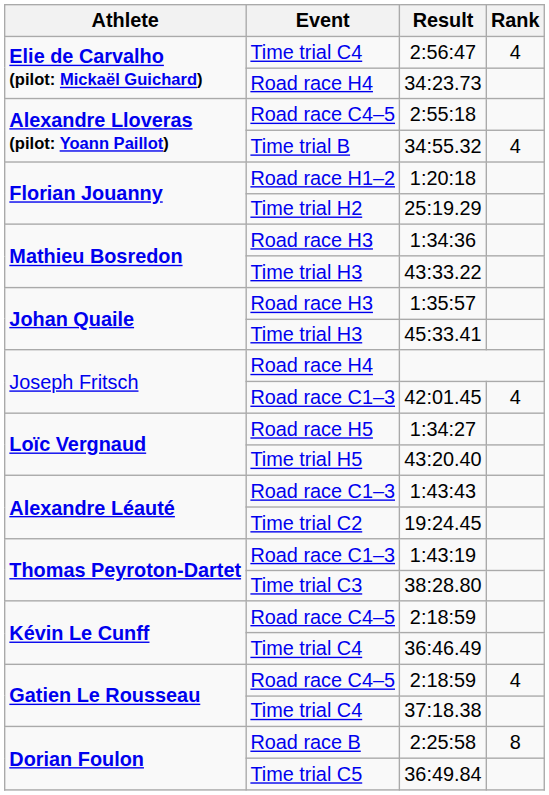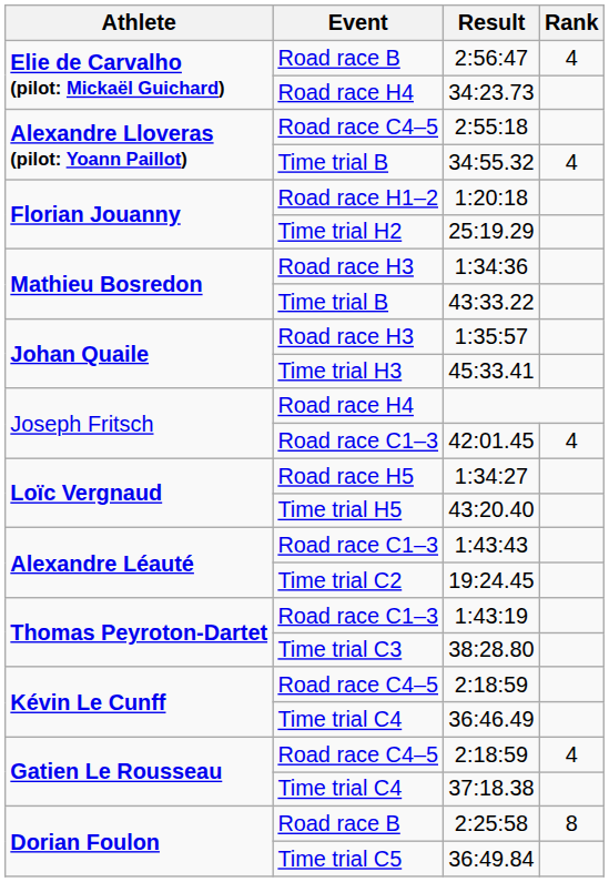 <table class=wikitable style="font-size:90%">
 <tr>
 <th>Athlete</th>
 <th>Event</th>
 <th>Result</th>
 <th>Rank</th>
 </tr>
 <tr align=center>
 <td align=left rowspan=2><strong><a href='#'>Elie de Carvalho</a><br><small>(pilot: <a href='#'>Mickaël Guichard</a>)</small></strong></td>
-<td align=left><a href='#'>Time trial C4</a></td>
+<td align=left><a href='#'>Road race B</a></td>
 <td>2:56:47</td>
 <td>4</td>
 </tr>
 <tr align=center>
 <td align=left><a href='#'>Road race H4</a></td>
 <td>34:23.73</td>
 <td></td>
 </tr>
 <tr align=center>
 <td align=left rowspan=2><strong><a href='#'>Alexandre Lloveras</a><br><small>(pilot: <a href='#'>Yoann Paillot</a>)</small></strong></td>
 <td align=left><a href='#'>Road race C4–5</a></td>
 <td>2:55:18</td>
 <td></td>
 </tr>
 <tr align=center>
 <td align=left><a href='#'>Time trial B</a></td>
 <td>34:55.32</td>
 <td>4</td>
 </tr>
 <tr align=center>
 <td align=left rowspan=2><strong><a href='#'>Florian Jouanny</a></strong></td>
 <td align=left><a href='#'>Road race H1–2</a></td>
 <td>1:20:18</td>
 <td></td>
 </tr>
 <tr align=center>
 <td align=left><a href='#'>Time trial H2</a></td>
 <td>25:19.29</td>
 <td></td>
 </tr>
 <tr align=center>
 <td align=left rowspan=2><strong><a href='#'>Mathieu Bosredon</a></strong></td>
 <td align=left><a href='#'>Road race H3</a></td>
 <td>1:34:36</td>
 <td></td>
 </tr>
 <tr align=center>
-<td align=left><a href='#'>Time trial H3</a></td>
+<td align=left><a href='#'>Time trial B</a></td>
 <td>43:33.22</td>
 <td></td>
 </tr>
 <tr align=center>
 <td align=left rowspan=2><strong><a href='#'>Johan Quaile</a></strong></td>
 <td align=left><a href='#'>Road race H3</a></td>
 <td>1:35:57</td>
 <td></td>
 </tr>
 <tr align=center>
 <td align=left><a href='#'>Time trial H3</a></td>
 <td>45:33.41</td>
 <td></td>
 </tr>
 <tr align=center>
 <td align=left rowspan=2><a href='#'>Joseph Fritsch</a></td>
 <td align=left><a href='#'>Road race H4</a></td>
 <td colspan=2></td>
 </tr>
 <tr align=center>
 <td align=left><a href='#'>Road race C1–3</a></td>
 <td>42:01.45</td>
 <td>4</td>
 </tr>
 <tr align=center>
 <td align=left rowspan=2><strong><a href='#'>Loïc Vergnaud</a></strong></td>
 <td align=left><a href='#'>Road race H5</a></td>
 <td>1:34:27</td>
 <td></td>
 </tr>
 <tr align=center>
 <td align=left><a href='#'>Time trial H5</a></td>
 <td>43:20.40</td>
 <td></td>
 </tr>
 <tr align=center>
 <td align=left rowspan=2><strong><a href='#'>Alexandre Léauté</a></strong></td>
 <td align=left><a href='#'>Road race C1–3</a></td>
 <td>1:43:43</td>
 <td></td>
 </tr>
 <tr align=center>
 <td align=left><a href='#'>Time trial C2</a></td>
 <td>19:24.45</td>
 <td></td>
 </tr>
 <tr align=center>
 <td align=left rowspan=2><strong><a href='#'>Thomas Peyroton-Dartet</a></strong></td>
 <td align=left><a href='#'>Road race C1–3</a></td>
 <td>1:43:19</td>
 <td></td>
 </tr>
 <tr align=center>
 <td align=left><a href='#'>Time trial C3</a></td>
 <td>38:28.80</td>
 <td></td>
 </tr>
 <tr align=center>
 <td align=left rowspan=2><strong><a href='#'>Kévin Le Cunff</a></strong></td>
 <td align=left><a href='#'>Road race C4–5</a></td>
 <td>2:18:59</td>
 <td></td>
 </tr>
 <tr align=center>
 <td align=left><a href='#'>Time trial C4</a></td>
 <td>36:46.49</td>
 <td></td>
 </tr>
 <tr align=center>
 <td align=left rowspan=2><strong><a href='#'>Gatien Le Rousseau</a></strong></td>
 <td align=left><a href='#'>Road race C4–5</a></td>
 <td>2:18:59</td>
 <td>4</td>
 </tr>
 <tr align=center>
 <td align=left><a href='#'>Time trial C4</a></td>
 <td>37:18.38</td>
 <td></td>
 </tr>
 <tr align=center>
 <td align=left rowspan=2><strong><a href='#'>Dorian Foulon</a></strong></td>
 <td align=left><a href='#'>Road race B</a></td>
 <td>2:25:58</td>
 <td>8</td>
 </tr>
 <tr align=center>
 <td align=left><a href='#'>Time trial C5</a></td>
 <td>36:49.84</td>
 <td></td>
 </tr>
 </table>
